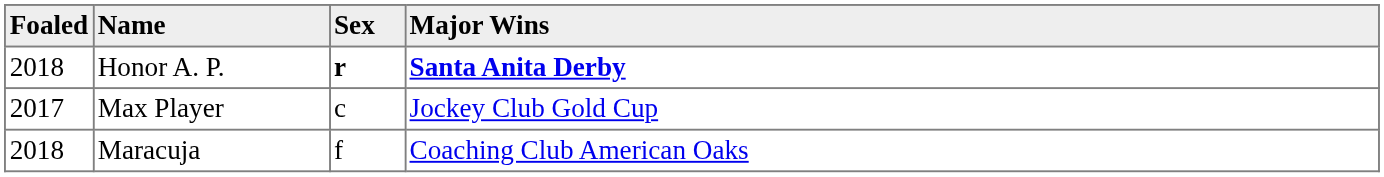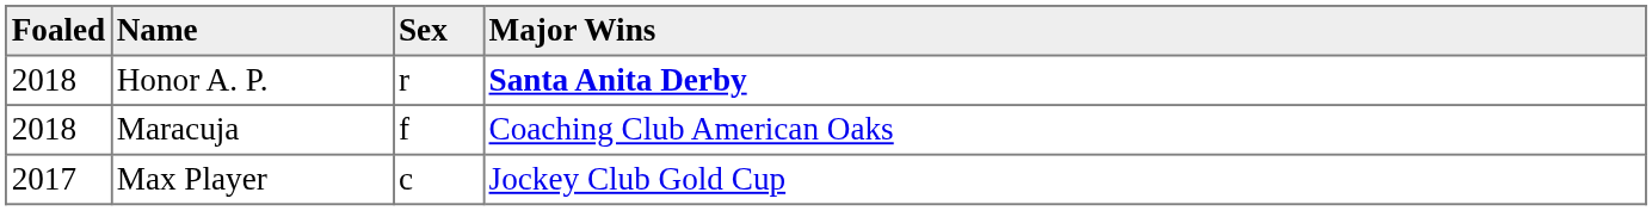 <table border="1" cellpadding="2" style="border-collapse: collapse; font-size:90%">
 <tr bgcolor="#eeeeee">
 <td width="35px"><strong>Foaled</strong></td>
 <td width="120px"><strong>Name</strong></td>
 <td width="35px"><strong>Sex</strong></td>
 <td width="510px"><strong>Major Wins</strong></td>
 </tr>
 <tr>
 <td>2018</td>
 <td>Honor A. P.</td>
-<td><strong>r</strong></td>
+<td>r</td>
 <td><strong><a href='#'>Santa Anita Derby</a></strong></td>
+</tr>
+<tr>
+<td>2018</td>
+<td>Maracuja</td>
+<td>f</td>
+<td><a href='#'>Coaching Club American Oaks</a></td>
 </tr>
 <tr>
 <td>2017</td>
 <td>Max Player</td>
 <td>c</td>
 <td><a href='#'>Jockey Club Gold Cup</a></td>
 </tr>
-<tr>
-<td>2018</td>
-<td>Maracuja</td>
-<td>f</td>
-<td><a href='#'>Coaching Club American Oaks</a></td>
-</tr>
 </table>
